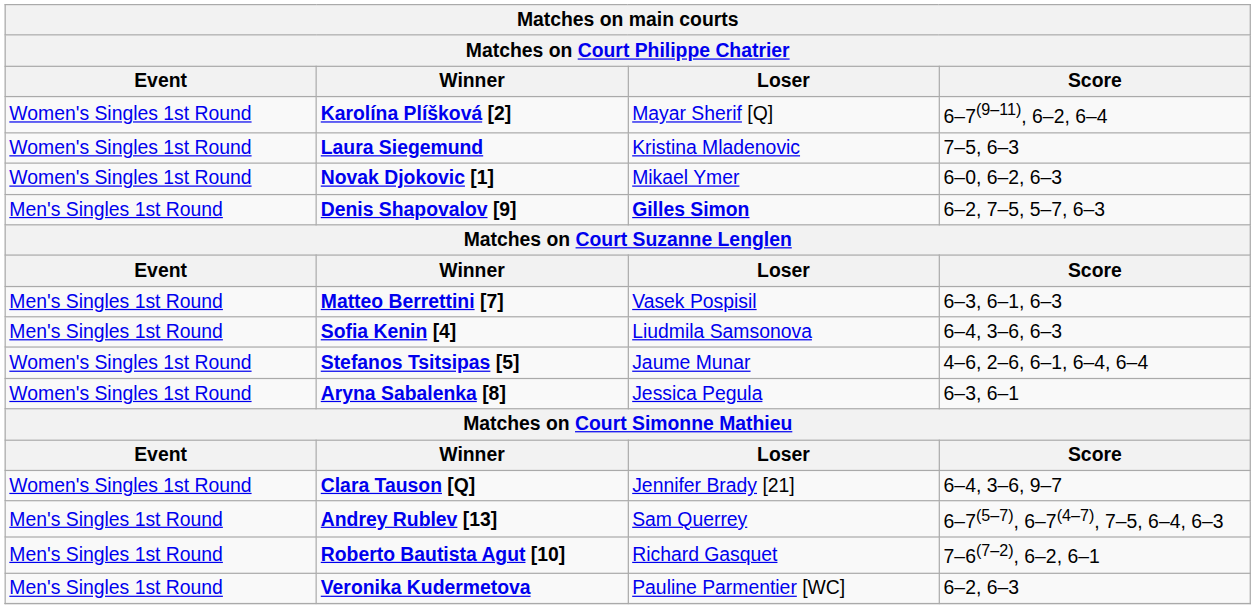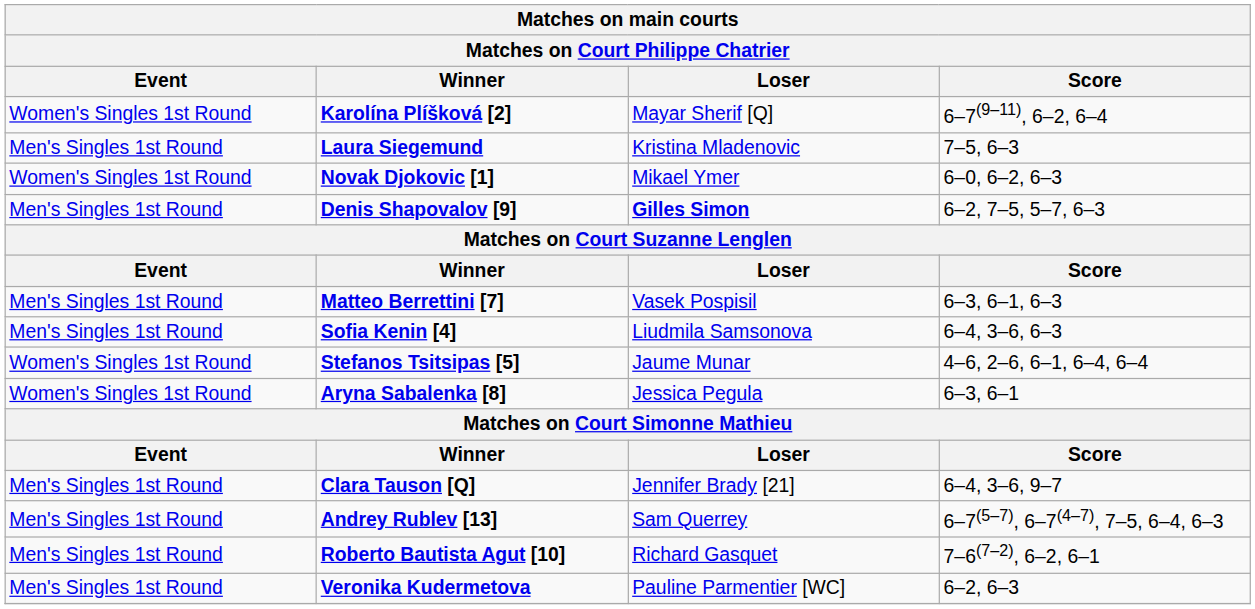 <table class="wikitable" style="margin:auto;">
 <tr>
 <th colspan="4" style="white-space:nowrap;">Matches on main courts</th>
 </tr>
 <tr>
 <th colspan="4"><strong>Matches on <a href='#'>Court Philippe Chatrier</a></strong></th>
 </tr>
 <tr>
 <th width=250>Event</th>
 <th width=250>Winner</th>
 <th width=250>Loser</th>
 <th width=250>Score</th>
 </tr>
 <tr>
 <td><a href='#'>Women's Singles 1st Round</a></td>
 <td><strong> <a href='#'>Karolína Plíšková</a> [2]</strong></td>
 <td> <a href='#'>Mayar Sherif</a> [Q]</td>
 <td>6–7<sup>(9–11)</sup>, 6–2, 6–4</td>
 </tr>
 <tr>
-<td><a href='#'>Women's Singles 1st Round</a></td>
+<td><a href='#'>Men's Singles 1st Round</a></td>
 <td><strong> <a href='#'>Laura Siegemund</a></strong></td>
 <td> <a href='#'>Kristina Mladenovic</a></td>
 <td>7–5, 6–3</td>
 </tr>
 <tr>
 <td><a href='#'>Women's Singles 1st Round</a></td>
 <td><strong> <a href='#'>Novak Djokovic</a> [1]</strong></td>
 <td> <a href='#'>Mikael Ymer</a></td>
 <td>6–0, 6–2, 6–3</td>
 </tr>
 <tr>
 <td><a href='#'>Men's Singles 1st Round</a></td>
 <td><strong> <a href='#'>Denis Shapovalov</a> [9]</strong></td>
 <td><strong> <a href='#'>Gilles Simon</a></strong></td>
 <td>6–2, 7–5, 5–7, 6–3</td>
 </tr>
 <tr>
 <th colspan="4"><strong>Matches on <a href='#'>Court Suzanne Lenglen</a></strong></th>
 </tr>
 <tr>
 <th width=250>Event</th>
 <th width=250>Winner</th>
 <th width=250>Loser</th>
 <th width=250>Score</th>
 </tr>
 <tr>
 <td><a href='#'>Men's Singles 1st Round</a></td>
 <td><strong> <a href='#'>Matteo Berrettini</a> [7]</strong></td>
 <td> <a href='#'>Vasek Pospisil</a></td>
 <td>6–3, 6–1, 6–3</td>
 </tr>
 <tr>
 <td><a href='#'>Men's Singles 1st Round</a></td>
 <td><strong> <a href='#'>Sofia Kenin</a> [4]</strong></td>
 <td> <a href='#'>Liudmila Samsonova</a></td>
 <td>6–4, 3–6, 6–3</td>
 </tr>
 <tr>
 <td><a href='#'>Women's Singles 1st Round</a></td>
 <td><strong> <a href='#'>Stefanos Tsitsipas</a> [5]</strong></td>
 <td> <a href='#'>Jaume Munar</a></td>
 <td>4–6, 2–6, 6–1, 6–4, 6–4</td>
 </tr>
 <tr>
 <td><a href='#'>Women's Singles 1st Round</a></td>
 <td><strong> <a href='#'>Aryna Sabalenka</a> [8]</strong></td>
 <td> <a href='#'>Jessica Pegula</a></td>
 <td>6–3, 6–1</td>
 </tr>
 <tr>
 <th colspan="4"><strong>Matches on <a href='#'>Court Simonne Mathieu</a></strong></th>
 </tr>
 <tr>
 <th width=250>Event</th>
 <th width=250>Winner</th>
 <th width=250>Loser</th>
 <th width=250>Score</th>
 </tr>
 <tr>
-<td><a href='#'>Women's Singles 1st Round</a></td>
+<td><a href='#'>Men's Singles 1st Round</a></td>
 <td><strong> <a href='#'>Clara Tauson</a> [Q]</strong></td>
 <td> <a href='#'>Jennifer Brady</a> [21]</td>
 <td>6–4, 3–6, 9–7</td>
 </tr>
 <tr>
 <td><a href='#'>Men's Singles 1st Round</a></td>
 <td><strong> <a href='#'>Andrey Rublev</a> [13]</strong></td>
 <td> <a href='#'>Sam Querrey</a></td>
 <td>6–7<sup>(5–7)</sup>, 6–7<sup>(4–7)</sup>, 7–5, 6–4, 6–3</td>
 </tr>
 <tr>
 <td><a href='#'>Men's Singles 1st Round</a></td>
 <td><strong> <a href='#'>Roberto Bautista Agut</a> [10]</strong></td>
 <td> <a href='#'>Richard Gasquet</a></td>
 <td>7–6<sup>(7–2)</sup>, 6–2, 6–1</td>
 </tr>
 <tr>
 <td><a href='#'>Men's Singles 1st Round</a></td>
 <td><strong> <a href='#'>Veronika Kudermetova</a></strong></td>
 <td> <a href='#'>Pauline Parmentier</a> [WC]</td>
 <td>6–2, 6–3</td>
 </tr>
 <tr>
 </tr>
 </table>
